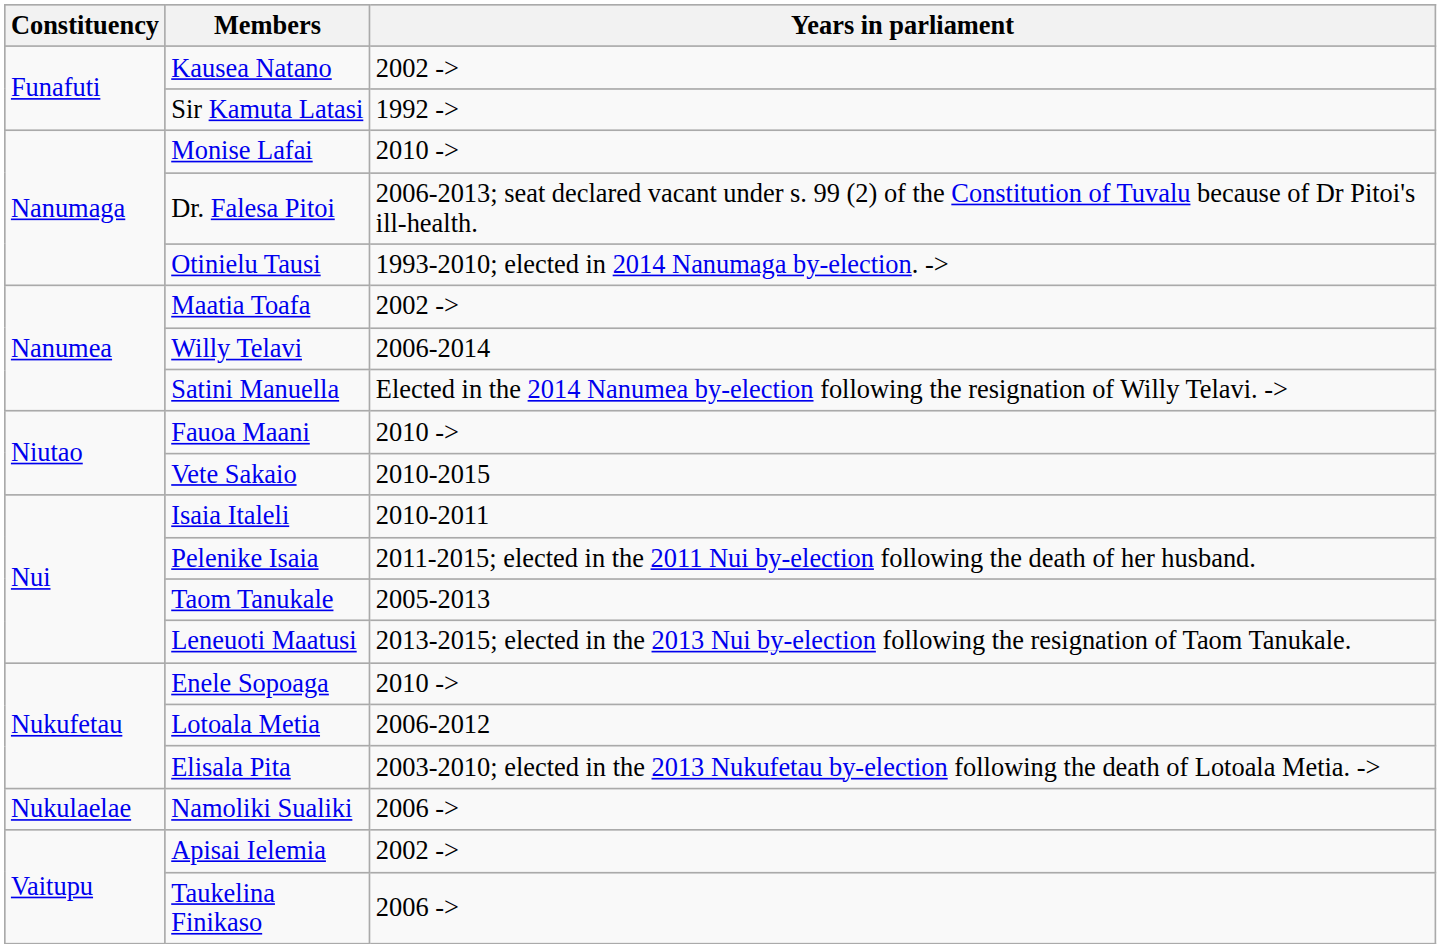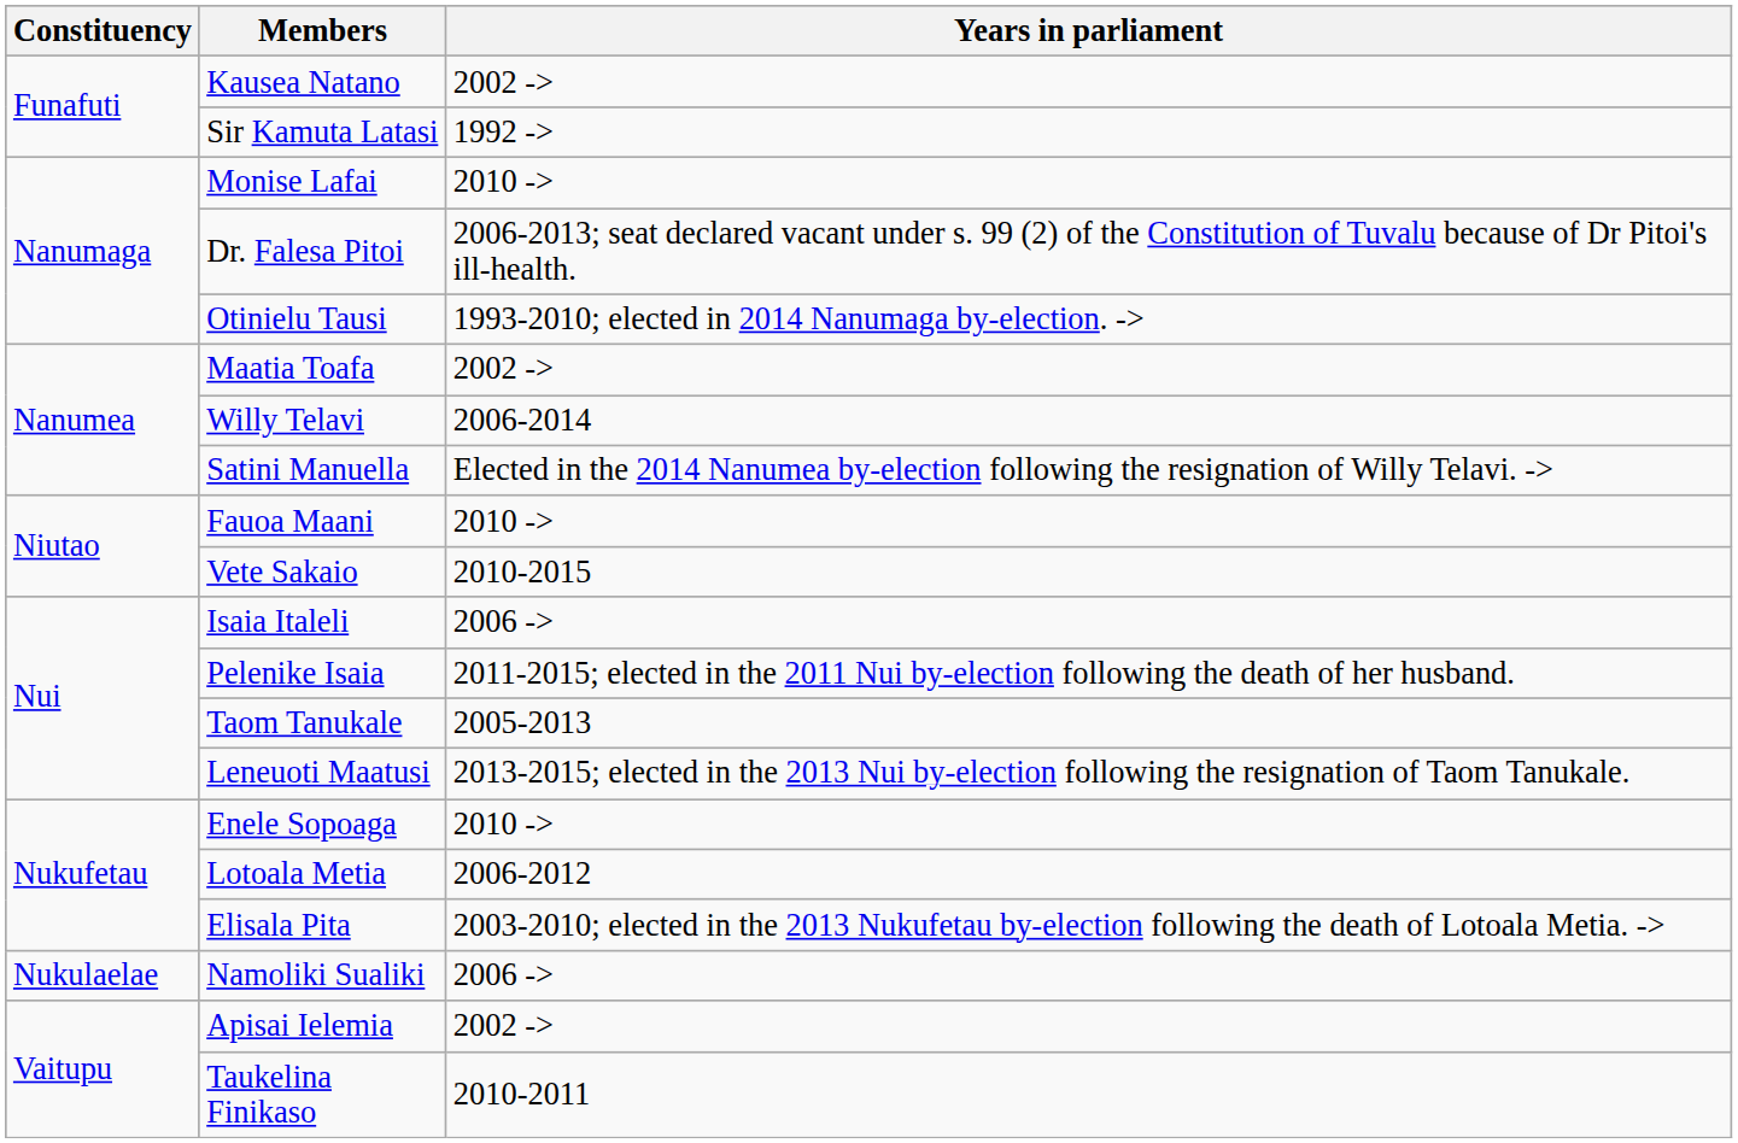 <table class="wikitable">
 <tr>
 <th>Constituency</th>
 <th>Members</th>
 <th>Years in parliament</th>
 </tr>
 <tr>
 <td rowspan=2><a href='#'>Funafuti</a></td>
 <td><a href='#'>Kausea Natano</a></td>
 <td>2002 -></td>
 </tr>
 <tr>
 <td>Sir <a href='#'>Kamuta Latasi</a></td>
 <td>1992 -></td>
 </tr>
 <tr>
 <td rowspan=3><a href='#'>Nanumaga</a></td>
 <td><a href='#'>Monise Lafai</a></td>
 <td>2010 -></td>
 </tr>
 <tr>
 <td>Dr. <a href='#'>Falesa Pitoi</a></td>
 <td>2006-2013; seat declared vacant under s. 99 (2) of the <a href='#'>Constitution of Tuvalu</a> because of Dr Pitoi's ill-health.</td>
 </tr>
 <tr>
 <td><a href='#'>Otinielu Tausi</a></td>
 <td>1993-2010; elected in <a href='#'>2014 Nanumaga by-election</a>. -></td>
 </tr>
 <tr>
 <td rowspan=3><a href='#'>Nanumea</a></td>
 <td><a href='#'>Maatia Toafa</a></td>
 <td>2002 -></td>
 </tr>
 <tr>
 <td><a href='#'>Willy Telavi</a></td>
 <td>2006-2014</td>
 </tr>
 <tr>
 <td><a href='#'>Satini Manuella</a></td>
 <td>Elected in the <a href='#'>2014 Nanumea by-election</a> following the resignation of Willy Telavi. -></td>
 </tr>
 <tr>
 <td rowspan=2><a href='#'>Niutao</a></td>
 <td><a href='#'>Fauoa Maani</a></td>
 <td>2010 -></td>
 </tr>
 <tr>
 <td><a href='#'>Vete Sakaio</a></td>
 <td>2010-2015</td>
 </tr>
 <tr>
 <td rowspan=4><a href='#'>Nui</a></td>
 <td><a href='#'>Isaia Italeli</a></td>
-<td>2010-2011</td>
+<td>2006 -></td>
 </tr>
 <tr>
 <td><a href='#'>Pelenike Isaia</a></td>
 <td>2011-2015; elected in the <a href='#'>2011 Nui by-election</a> following the death of her husband.</td>
 </tr>
 <tr>
 <td><a href='#'>Taom Tanukale</a></td>
 <td>2005-2013</td>
 </tr>
 <tr>
 <td><a href='#'>Leneuoti Maatusi</a></td>
 <td>2013-2015; elected in the <a href='#'>2013 Nui by-election</a> following the resignation of Taom Tanukale.</td>
 </tr>
 <tr>
 <td rowspan=3><a href='#'>Nukufetau</a></td>
 <td><a href='#'>Enele Sopoaga</a></td>
 <td>2010 -></td>
 </tr>
 <tr>
 <td><a href='#'>Lotoala Metia</a></td>
 <td>2006-2012</td>
 </tr>
 <tr>
 <td><a href='#'>Elisala Pita</a></td>
 <td>2003-2010; elected in the <a href='#'>2013 Nukufetau by-election</a> following the death of Lotoala Metia. -></td>
 </tr>
 <tr>
 <td><a href='#'>Nukulaelae</a></td>
 <td><a href='#'>Namoliki Sualiki</a></td>
 <td>2006 -></td>
 </tr>
 <tr>
 <td rowspan=2><a href='#'>Vaitupu</a></td>
 <td><a href='#'>Apisai Ielemia</a></td>
 <td>2002 -></td>
 </tr>
 <tr>
 <td><a href='#'>Taukelina Finikaso</a></td>
-<td>2006 -></td>
+<td>2010-2011</td>
 </tr>
 </table>
